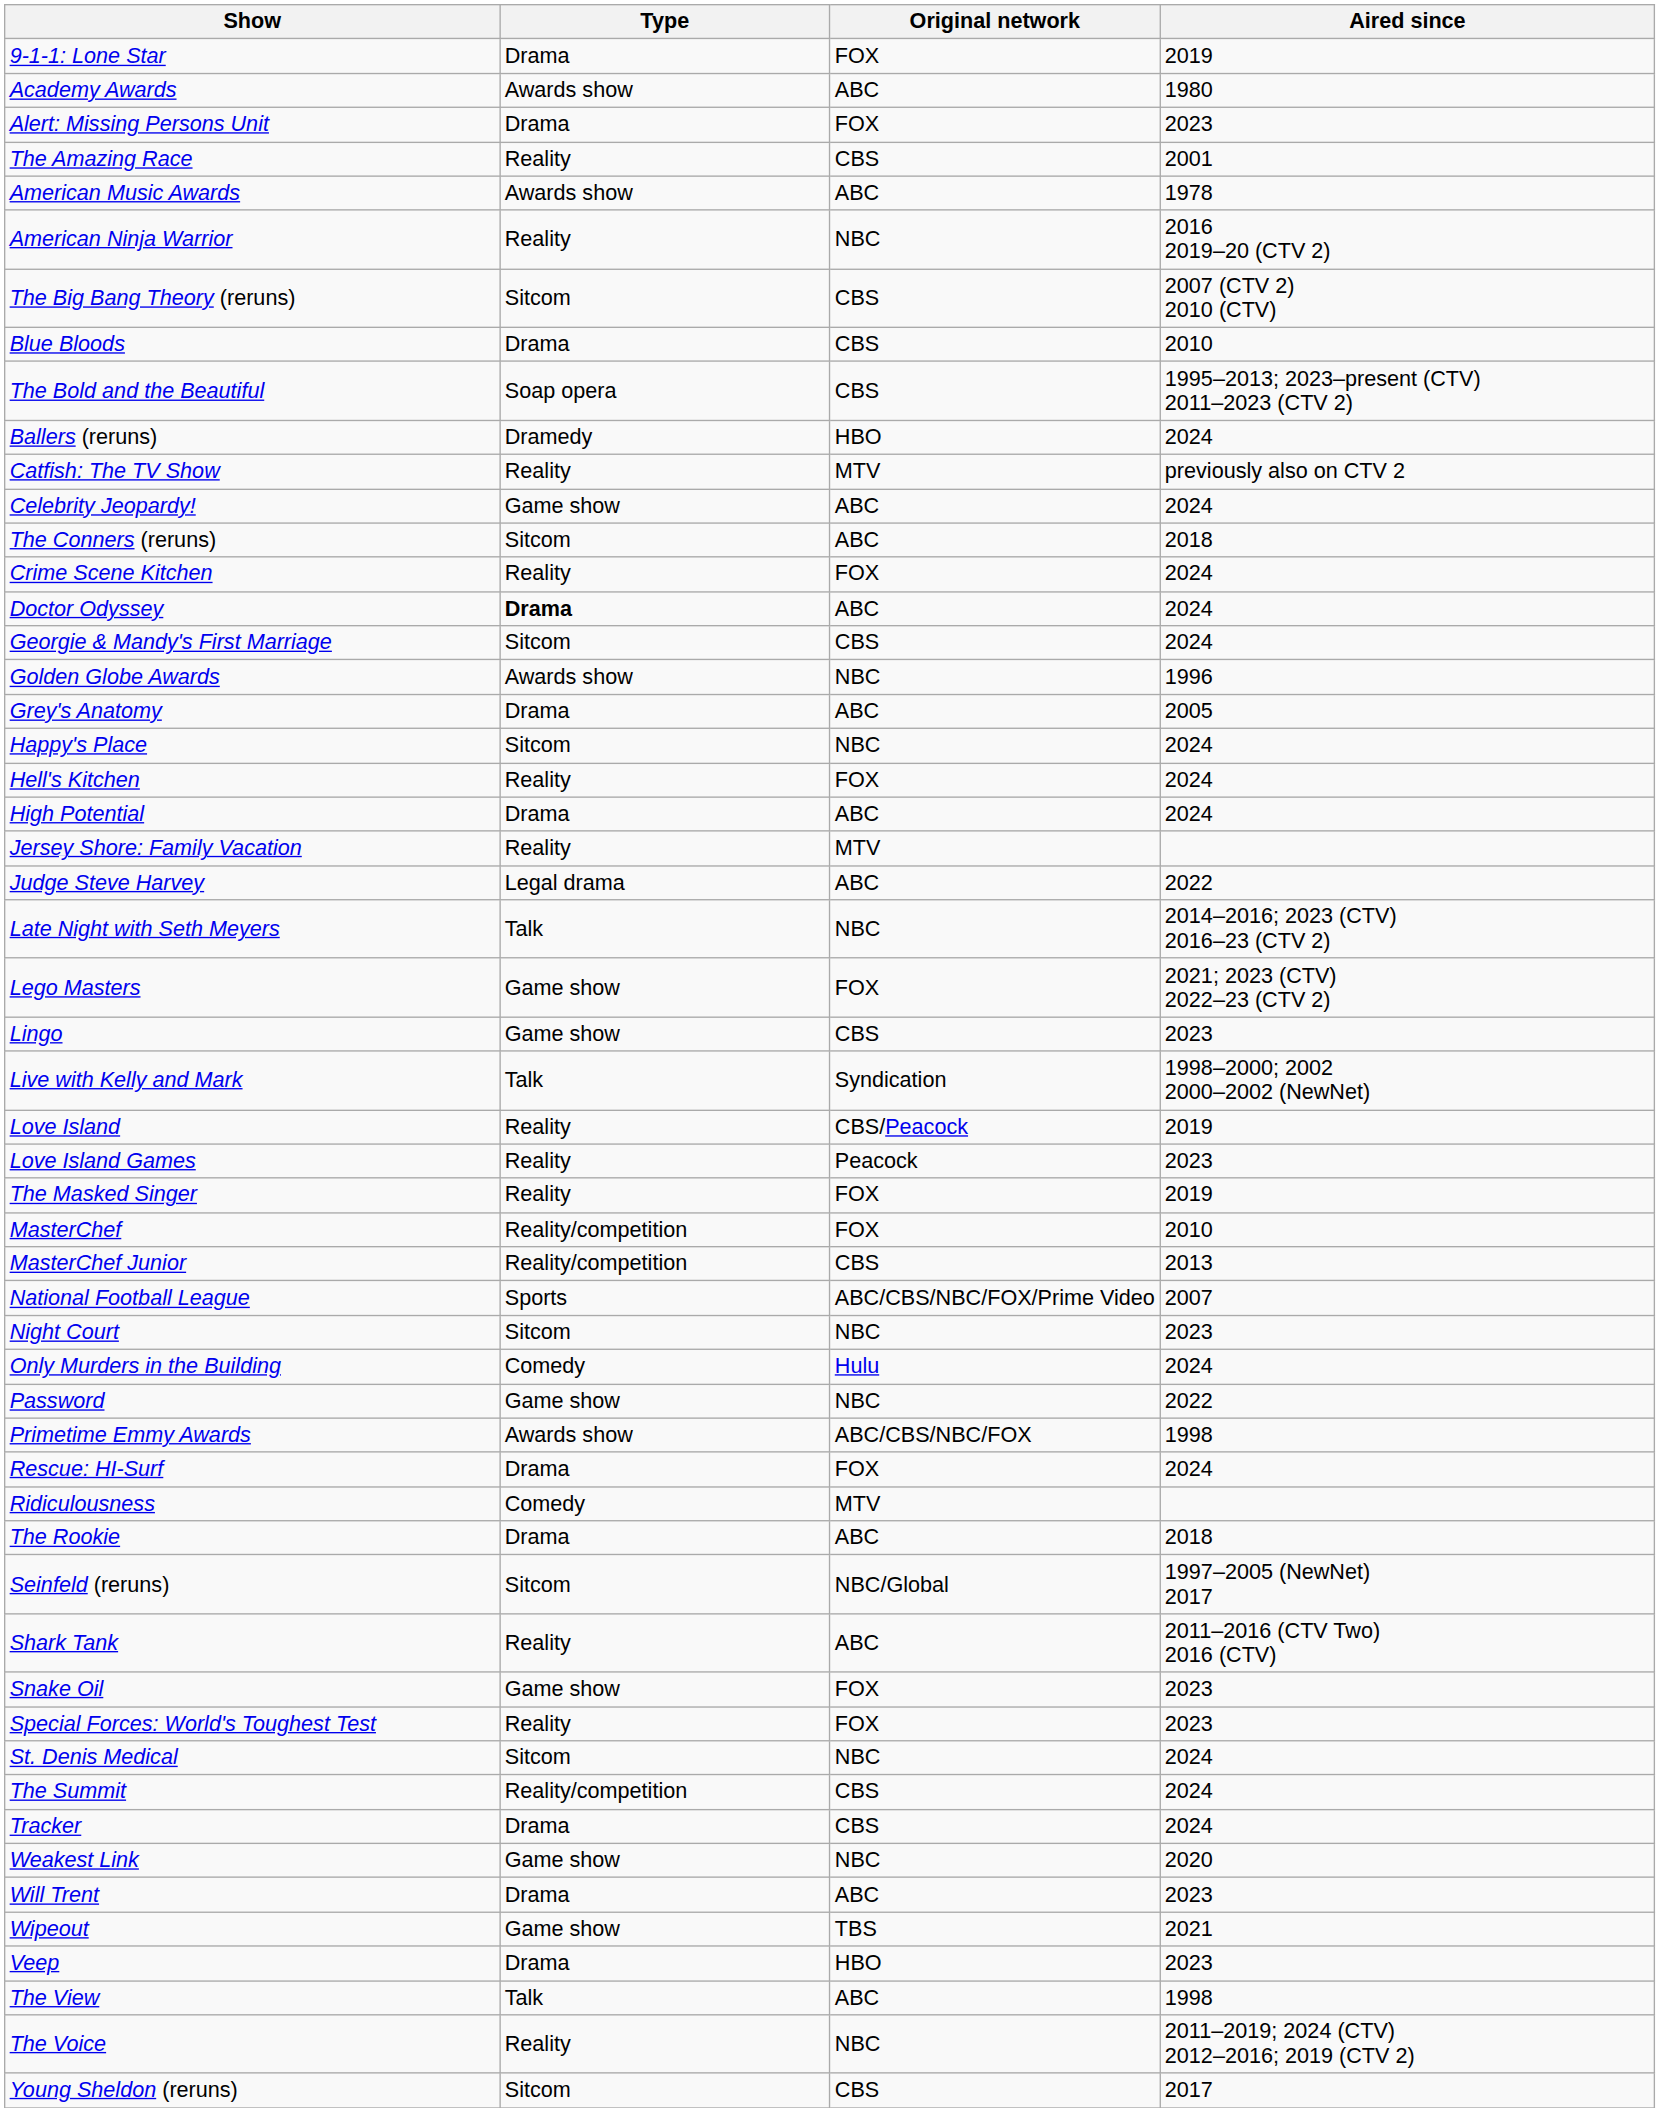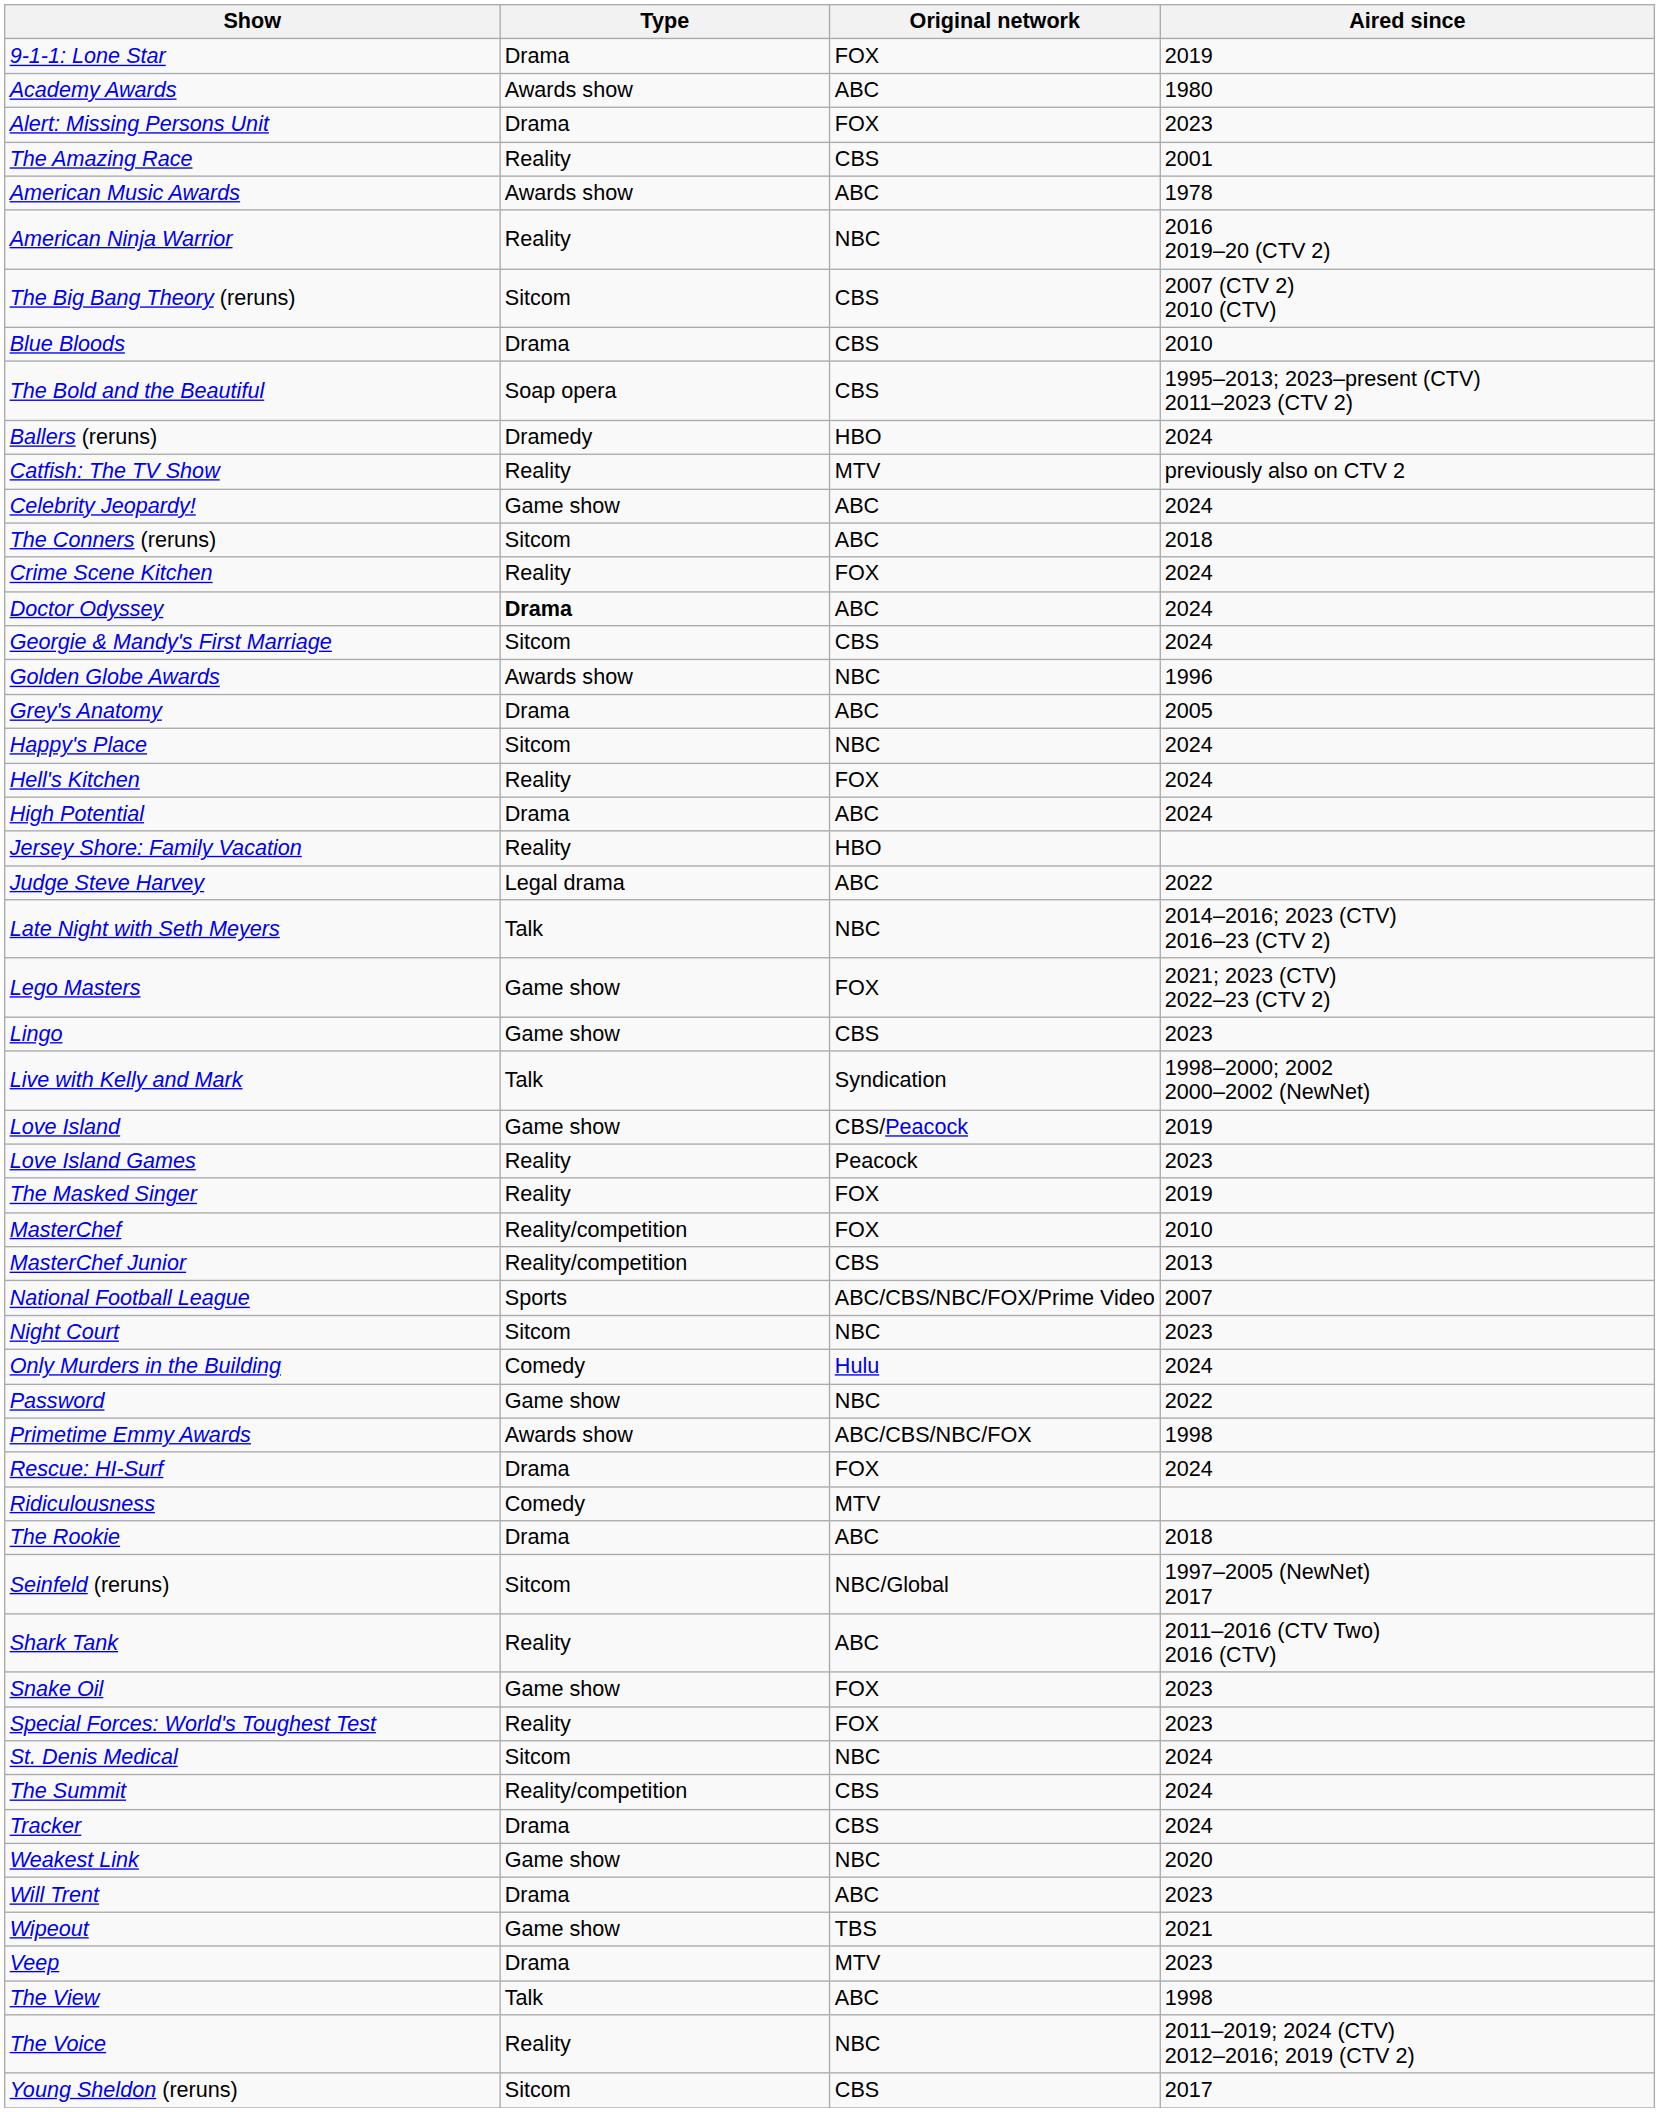 <table class="wikitable sortable">
 <tr>
 <th style="width:30%;">Show</th>
 <th style="width:20%;">Type</th>
 <th style="width:20%;">Original network</th>
 <th style="width:30%;">Aired since</th>
 </tr>
 <tr>
 <td><em><a href='#'>9-1-1: Lone Star</a></em></td>
 <td>Drama</td>
 <td>FOX</td>
 <td>2019</td>
 </tr>
 <tr>
 <td><em><a href='#'>Academy Awards</a></em></td>
 <td>Awards show</td>
 <td>ABC</td>
 <td>1980</td>
 </tr>
 <tr>
 <td><em><a href='#'>Alert: Missing Persons Unit</a></em></td>
 <td>Drama</td>
 <td>FOX</td>
 <td>2023</td>
 </tr>
 <tr>
 <td><em><a href='#'>The Amazing Race</a></em></td>
 <td>Reality</td>
 <td>CBS</td>
 <td>2001</td>
 </tr>
 <tr>
 <td><em><a href='#'>American Music Awards</a></em></td>
 <td>Awards show</td>
 <td>ABC</td>
 <td>1978</td>
 </tr>
 <tr>
 <td><em><a href='#'>American Ninja Warrior</a></em></td>
 <td>Reality</td>
 <td>NBC</td>
 <td>2016<br>2019–20 (CTV 2)</td>
 </tr>
 <tr>
 <td><em><a href='#'>The Big Bang Theory</a></em> (reruns)</td>
 <td>Sitcom</td>
 <td>CBS</td>
 <td>2007 (CTV 2)<br>2010 (CTV)</td>
 </tr>
 <tr>
 <td><em><a href='#'>Blue Bloods</a></em></td>
 <td>Drama</td>
 <td>CBS</td>
 <td>2010</td>
 </tr>
 <tr>
 <td><em><a href='#'>The Bold and the Beautiful</a></em></td>
 <td>Soap opera</td>
 <td>CBS</td>
 <td>1995–2013; 2023–present (CTV)<br>2011–2023 (CTV 2)</td>
 </tr>
 <tr>
 <td><em><a href='#'>Ballers</a></em> (reruns)</td>
 <td>Dramedy</td>
 <td>HBO</td>
 <td>2024</td>
 </tr>
 <tr>
 <td><em><a href='#'>Catfish: The TV Show</a></em></td>
 <td>Reality</td>
 <td>MTV</td>
 <td>previously also on CTV 2</td>
 </tr>
 <tr>
 <td><em><a href='#'>Celebrity Jeopardy!</a></em></td>
 <td>Game show</td>
 <td>ABC</td>
 <td>2024</td>
 </tr>
 <tr>
 <td><em><a href='#'>The Conners</a></em> (reruns)</td>
 <td>Sitcom</td>
 <td>ABC</td>
 <td>2018</td>
 </tr>
 <tr>
 <td><em><a href='#'>Crime Scene Kitchen</a></em></td>
 <td>Reality</td>
 <td>FOX</td>
 <td>2024</td>
 </tr>
 <tr>
 <td><em><a href='#'>Doctor Odyssey</a></em></td>
 <td><strong>Drama</strong></td>
 <td>ABC</td>
 <td>2024</td>
 </tr>
 <tr>
 <td><em><a href='#'>Georgie & Mandy's First Marriage</a></em></td>
 <td>Sitcom</td>
 <td>CBS</td>
 <td>2024</td>
 </tr>
 <tr>
 <td><em><a href='#'>Golden Globe Awards</a></em></td>
 <td>Awards show</td>
 <td>NBC</td>
 <td>1996</td>
 </tr>
 <tr>
 <td><em><a href='#'>Grey's Anatomy</a></em></td>
 <td>Drama</td>
 <td>ABC</td>
 <td>2005</td>
 </tr>
 <tr>
 <td><em><a href='#'>Happy's Place</a></em></td>
 <td>Sitcom</td>
 <td>NBC</td>
 <td>2024</td>
 </tr>
 <tr>
 <td><em><a href='#'>Hell's Kitchen</a></em></td>
 <td>Reality</td>
 <td>FOX</td>
 <td>2024</td>
 </tr>
 <tr>
 <td><em><a href='#'>High Potential</a></em></td>
 <td>Drama</td>
 <td>ABC</td>
 <td>2024</td>
 </tr>
 <tr>
 <td><em><a href='#'>Jersey Shore: Family Vacation</a></em></td>
 <td>Reality</td>
-<td>MTV</td>
+<td>HBO</td>
 <td></td>
 </tr>
 <tr>
 <td><em><a href='#'>Judge Steve Harvey</a></em></td>
 <td>Legal drama</td>
 <td>ABC</td>
 <td>2022</td>
 </tr>
 <tr>
 <td><em><a href='#'>Late Night with Seth Meyers</a></em></td>
 <td>Talk</td>
 <td>NBC</td>
 <td>2014–2016; 2023 (CTV)<br>2016–23 (CTV 2)</td>
 </tr>
 <tr>
 <td><em><a href='#'>Lego Masters</a></em></td>
 <td>Game show</td>
 <td>FOX</td>
 <td>2021; 2023 (CTV)<br>2022–23 (CTV 2)</td>
 </tr>
 <tr>
 <td><em><a href='#'>Lingo</a></em></td>
 <td>Game show</td>
 <td>CBS</td>
 <td>2023</td>
 </tr>
 <tr>
 <td><em><a href='#'>Live with Kelly and Mark</a></em></td>
 <td>Talk</td>
 <td>Syndication</td>
 <td>1998–2000; 2002<br>2000–2002 (NewNet)</td>
 </tr>
 <tr>
 <td><em><a href='#'>Love Island</a></em></td>
-<td>Reality</td>
+<td>Game show</td>
 <td>CBS/<a href='#'>Peacock</a></td>
 <td>2019</td>
 </tr>
 <tr>
 <td><em><a href='#'>Love Island Games</a></em></td>
 <td>Reality</td>
 <td>Peacock</td>
 <td>2023</td>
 </tr>
 <tr>
 <td><em><a href='#'>The Masked Singer</a></em></td>
 <td>Reality</td>
 <td>FOX</td>
 <td>2019</td>
 </tr>
 <tr>
 <td><em><a href='#'>MasterChef</a></em></td>
 <td>Reality/competition</td>
 <td>FOX</td>
 <td>2010</td>
 </tr>
 <tr>
 <td><em><a href='#'>MasterChef Junior</a></em></td>
 <td>Reality/competition</td>
 <td>CBS</td>
 <td>2013</td>
 </tr>
 <tr>
 <td><em><a href='#'>National Football League</a></em></td>
 <td>Sports</td>
 <td>ABC/CBS/NBC/FOX/Prime Video</td>
 <td>2007</td>
 </tr>
 <tr>
 <td><em><a href='#'>Night Court</a></em></td>
 <td>Sitcom</td>
 <td>NBC</td>
 <td>2023</td>
 </tr>
 <tr>
 <td><em><a href='#'>Only Murders in the Building</a></em></td>
 <td>Comedy</td>
 <td><a href='#'>Hulu</a></td>
 <td>2024</td>
 </tr>
 <tr>
 <td><em><a href='#'>Password</a></em></td>
 <td>Game show</td>
 <td>NBC</td>
 <td>2022</td>
 </tr>
 <tr>
 <td><em><a href='#'>Primetime Emmy Awards</a></em></td>
 <td>Awards show</td>
 <td>ABC/CBS/NBC/FOX</td>
 <td>1998</td>
 </tr>
 <tr>
 <td><em><a href='#'>Rescue: HI-Surf</a></em></td>
 <td>Drama</td>
 <td>FOX</td>
 <td>2024</td>
 </tr>
 <tr>
 <td><em><a href='#'>Ridiculousness</a></em></td>
 <td>Comedy</td>
 <td>MTV</td>
 <td></td>
 </tr>
 <tr>
 <td><em><a href='#'>The Rookie</a></em></td>
 <td>Drama</td>
 <td>ABC</td>
 <td>2018</td>
 </tr>
 <tr>
 <td><em><a href='#'>Seinfeld</a></em> (reruns)</td>
 <td>Sitcom</td>
 <td>NBC/Global</td>
 <td>1997–2005 (NewNet)<br>2017</td>
 </tr>
 <tr>
 <td><em><a href='#'>Shark Tank</a></em></td>
 <td>Reality</td>
 <td>ABC</td>
 <td>2011–2016 (CTV Two)<br>2016 (CTV)</td>
 </tr>
 <tr>
 <td><em><a href='#'>Snake Oil</a></em></td>
 <td>Game show</td>
 <td>FOX</td>
 <td>2023</td>
 </tr>
 <tr>
 <td><em><a href='#'>Special Forces: World's Toughest Test</a></em></td>
 <td>Reality</td>
 <td>FOX</td>
 <td>2023</td>
 </tr>
 <tr>
 <td><em><a href='#'>St. Denis Medical</a></em></td>
 <td>Sitcom</td>
 <td>NBC</td>
 <td>2024</td>
 </tr>
 <tr>
 <td><em><a href='#'>The Summit</a></em></td>
 <td>Reality/competition</td>
 <td>CBS</td>
 <td>2024</td>
 </tr>
 <tr>
 <td><em><a href='#'>Tracker</a></em></td>
 <td>Drama</td>
 <td>CBS</td>
 <td>2024</td>
 </tr>
 <tr>
 <td><em><a href='#'>Weakest Link</a></em></td>
 <td>Game show</td>
 <td>NBC</td>
 <td>2020</td>
 </tr>
 <tr>
 <td><em><a href='#'>Will Trent</a></em></td>
 <td>Drama</td>
 <td>ABC</td>
 <td>2023</td>
 </tr>
 <tr>
 <td><em><a href='#'>Wipeout</a></em></td>
 <td>Game show</td>
 <td>TBS</td>
 <td>2021</td>
 </tr>
 <tr>
 <td><em><a href='#'>Veep</a></em></td>
 <td>Drama</td>
-<td>HBO</td>
+<td>MTV</td>
 <td>2023</td>
 </tr>
 <tr>
 <td><em><a href='#'>The View</a></em></td>
 <td>Talk</td>
 <td>ABC</td>
 <td>1998</td>
 </tr>
 <tr>
 <td><em><a href='#'>The Voice</a></em></td>
 <td>Reality</td>
 <td>NBC</td>
 <td>2011–2019; 2024 (CTV)<br>2012–2016; 2019 (CTV 2)</td>
 </tr>
 <tr>
 <td><em><a href='#'>Young Sheldon</a></em> (reruns)</td>
 <td>Sitcom</td>
 <td>CBS</td>
 <td>2017</td>
 </tr>
 </table>
